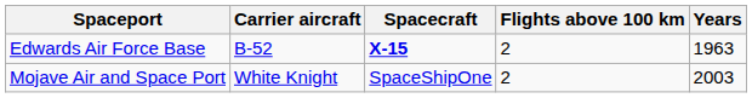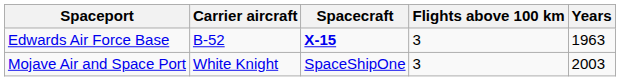 <table class="wikitable">
 <tr>
 <th>Spaceport</th>
 <th>Carrier aircraft</th>
 <th>Spacecraft</th>
 <th>Flights above 100 km</th>
 <th>Years</th>
 </tr>
 <tr>
 <td> <a href='#'>Edwards Air Force Base</a></td>
 <td><a href='#'>B-52</a></td>
 <td><strong><a href='#'>X-15</a></strong></td>
-<td>2</td>
+<td>3</td>
 <td>1963</td>
 </tr>
 <tr>
 <td> <a href='#'>Mojave Air and Space Port</a></td>
 <td><a href='#'>White Knight</a></td>
 <td><a href='#'>SpaceShipOne</a></td>
-<td>2</td>
+<td>3</td>
 <td>2003</td>
 </tr>
 </table>
